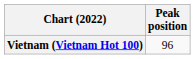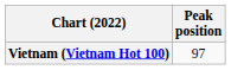 <table class="wikitable sortable plainrowheaders" style="text-align:center">
 <tr>
 <th scope="col">Chart (2022)</th>
 <th scope="col">Peak<br>position</th>
 </tr>
 <tr>
 <th scope="row">Vietnam (<a href='#'>Vietnam Hot 100</a>)</th>
-<td>96</td>
+<td>97</td>
 </tr>
 </table>
